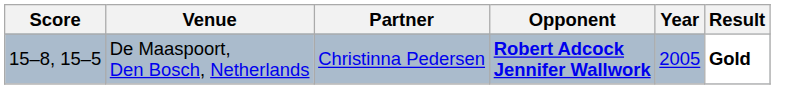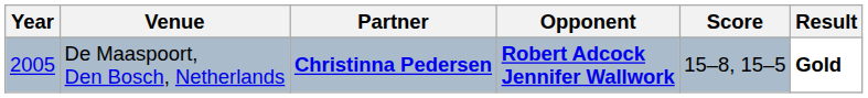 <table class="sortable wikitable" style="font-size: 90%;">
 <tr>
-<th>Score</th>
+<th>Year</th>
 <th>Venue</th>
 <th>Partner</th>
 <th>Opponent</th>
-<th>Year</th>
+<th>Score</th>
 <th>Result</th>
 </tr>
 <tr style="background:#AABBCC">
+<td align="center"><a href='#'>2005</a></td>
+<td align="left">De Maaspoort,<br><a href='#'>Den Bosch</a>, <a href='#'>Netherlands</a></td>
+<td align="left"><strong> <a href='#'>Christinna Pedersen</a></strong></td>
+<td align="left"><strong> <a href='#'>Robert Adcock</a><br> <a href='#'>Jennifer Wallwork</a></strong></td>
 <td align="left">15–8, 15–5</td>
-<td align="left">De Maaspoort,<br><a href='#'>Den Bosch</a>, <a href='#'>Netherlands</a></td>
-<td align="left"> <a href='#'>Christinna Pedersen</a></td>
-<td align="left"><strong> <a href='#'>Robert Adcock</a><br> <a href='#'>Jennifer Wallwork</a></strong></td>
-<td align="center"><a href='#'>2005</a></td>
 <td style="text-align:left; background:white"> <strong>Gold</strong></td>
 </tr>
 </table>
